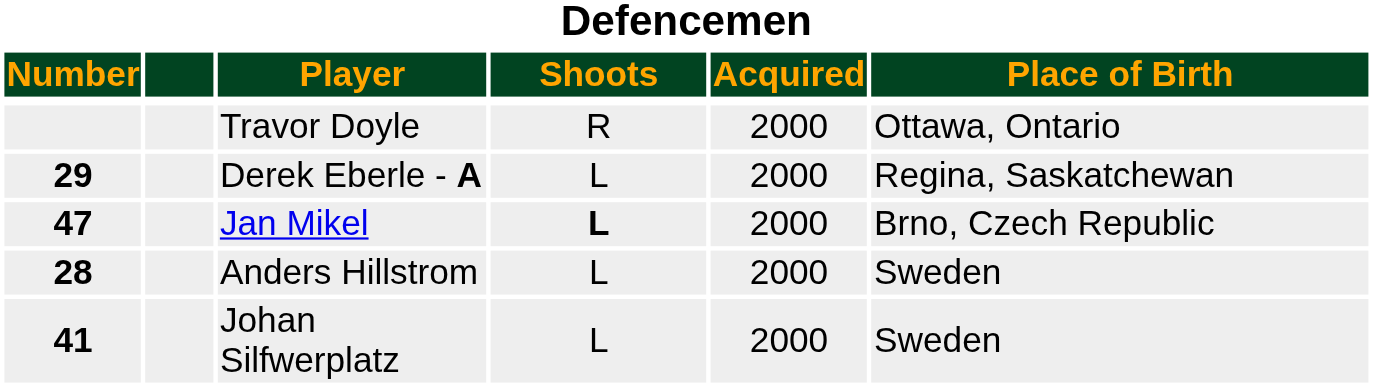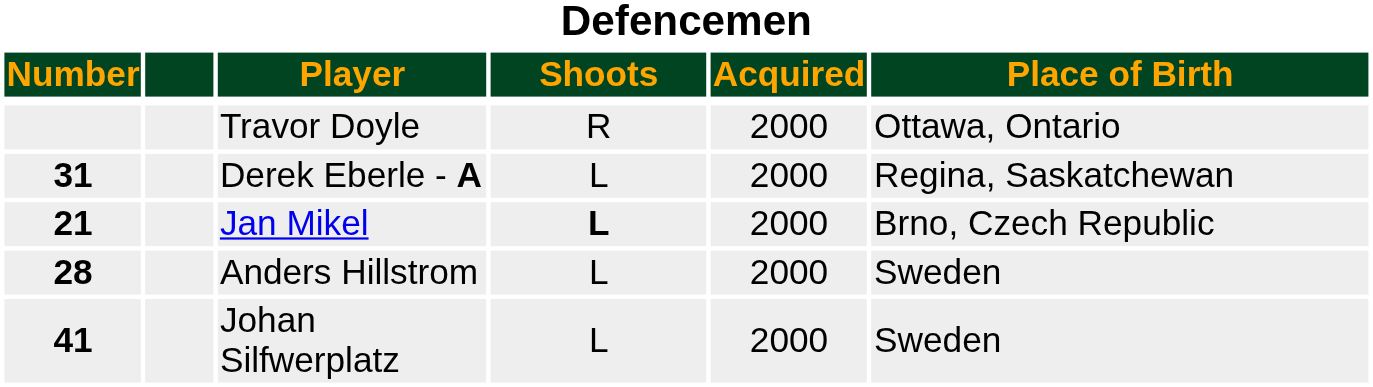 <table class="toccolours" style="width:100%">
 <tr>
 <th colspan=7><big>Defencemen</big></th>
 </tr>
 <tr style="background:#014421; color:#FFA500">
 <th width=5%>Number</th>
 <th width=5%></th>
 <th !width=15%>Player</th>
 <th width=16%>Shoots</th>
 <th width=9%>Acquired</th>
 <th width=37%>Place of Birth</th>
 </tr>
 <tr>
 </tr>
 <tr style="background:#eee">
 <td align=center></td>
 <td align=center></td>
 <td>Travor Doyle</td>
 <td align=center>R</td>
 <td align=center>2000</td>
 <td>Ottawa, Ontario</td>
 </tr>
 <tr style="background:#eee">
-<td align=center><strong>29</strong></td>
+<td align=center><strong>31</strong></td>
 <td align=center></td>
 <td>Derek Eberle - <strong>A</strong></td>
 <td align=center>L</td>
 <td align=center>2000</td>
 <td>Regina, Saskatchewan</td>
 </tr>
 <tr style="background:#eee">
-<td align=center><strong>47</strong></td>
+<td align=center><strong>21</strong></td>
 <td align=center></td>
 <td><a href='#'>Jan Mikel</a></td>
 <td align=center><strong>L</strong></td>
 <td align=center>2000</td>
 <td>Brno, Czech Republic</td>
 </tr>
 <tr style="background:#eee">
 <td align=center><strong>28</strong></td>
 <td align=center></td>
 <td>Anders Hillstrom</td>
 <td align=center>L</td>
 <td align=center>2000</td>
 <td>Sweden</td>
 </tr>
 <tr style="background:#eee">
 <td align=center><strong>41</strong></td>
 <td align=center></td>
 <td>Johan Silfwerplatz</td>
 <td align=center>L</td>
 <td align=center>2000</td>
 <td>Sweden</td>
 </tr>
 </table>
